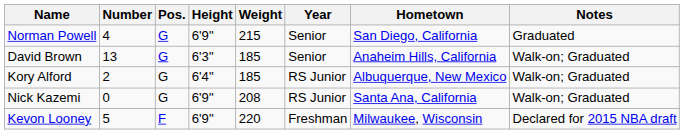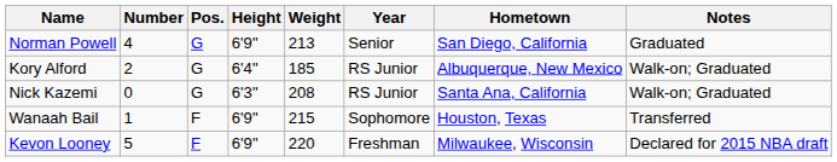 <table class="wikitable sortable" border="1">
 <tr>
 <th>Name</th>
 <th>Number</th>
 <th>Pos.</th>
 <th>Height</th>
 <th>Weight</th>
 <th>Year</th>
 <th>Hometown</th>
 <th class="unsortable">Notes</th>
 </tr>
 <tr>
 <td sortname><a href='#'>Norman Powell</a></td>
 <td>4</td>
 <td><a href='#'>G</a></td>
 <td>6'9"</td>
-<td>215</td>
+<td>213</td>
 <td>Senior</td>
 <td><a href='#'>San Diego, California</a></td>
 <td>Graduated</td>
-</tr>
-<tr>
-<td sortname>David Brown</td>
-<td>13</td>
-<td><a href='#'>G</a></td>
-<td>6'3"</td>
-<td>185</td>
-<td>Senior</td>
-<td><a href='#'>Anaheim Hills, California</a></td>
-<td>Walk-on; Graduated</td>
 </tr>
 <tr>
 <td sortname>Kory Alford</td>
 <td>2</td>
 <td>G</td>
 <td>6'4"</td>
 <td>185</td>
 <td>RS Junior</td>
 <td><a href='#'>Albuquerque, New Mexico</a></td>
 <td>Walk-on; Graduated</td>
 </tr>
 <tr>
 <td sortname>Nick Kazemi</td>
 <td>0</td>
 <td>G</td>
-<td>6'9"</td>
+<td>6'3"</td>
 <td>208</td>
 <td>RS Junior</td>
 <td><a href='#'>Santa Ana, California</a></td>
 <td>Walk-on; Graduated</td>
+</tr>
+<tr>
+<td sortname>Wanaah Bail</td>
+<td>1</td>
+<td>F</td>
+<td>6'9"</td>
+<td>215</td>
+<td>Sophomore</td>
+<td><a href='#'>Houston</a>, <a href='#'>Texas</a></td>
+<td>Transferred</td>
 </tr>
 <tr>
 <td sortname><a href='#'>Kevon Looney</a></td>
 <td>5</td>
 <td><a href='#'>F</a></td>
 <td>6'9"</td>
 <td>220</td>
 <td>Freshman</td>
 <td><a href='#'>Milwaukee</a>, <a href='#'>Wisconsin</a></td>
 <td>Declared for <a href='#'>2015 NBA draft</a></td>
 </tr>
 </table>
